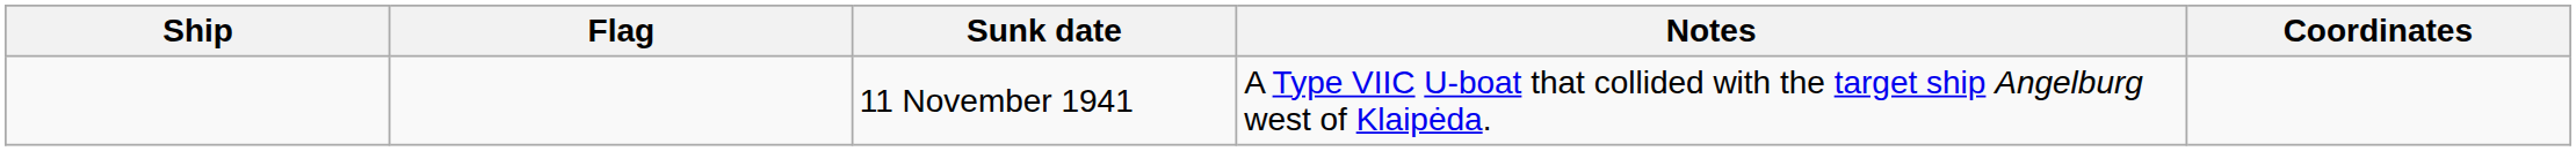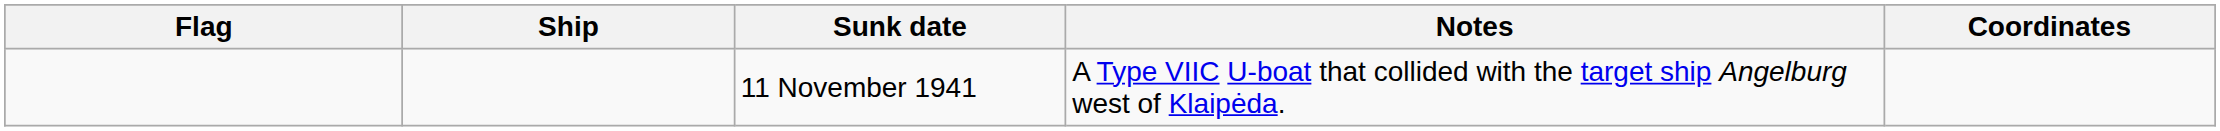 <table class=wikitable | style = "width:100%">
 <tr>
+<th style="width:18%">Flag</th>
 <th style="width:15%">Ship</th>
-<th style="width:18%">Flag</th>
 <th style="width:15%">Sunk date</th>
 <th style="width:37%">Notes</th>
 <th style="width:15%">Coordinates</th>
 </tr>
 <tr>
 <td></td>
 <td></td>
 <td>11 November 1941</td>
 <td>A <a href='#'>Type VIIC</a> <a href='#'>U-boat</a> that collided with the <a href='#'>target ship</a> <em>Angelburg</em> west of <a href='#'>Klaipėda</a>.</td>
 <td></td>
 </tr>
 </table>
